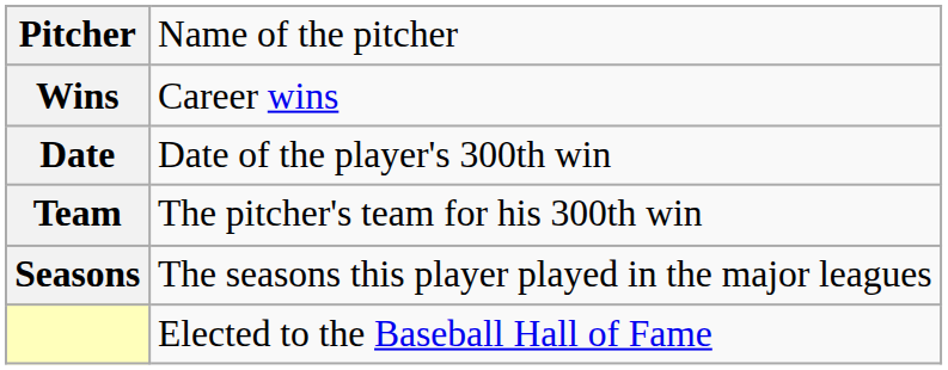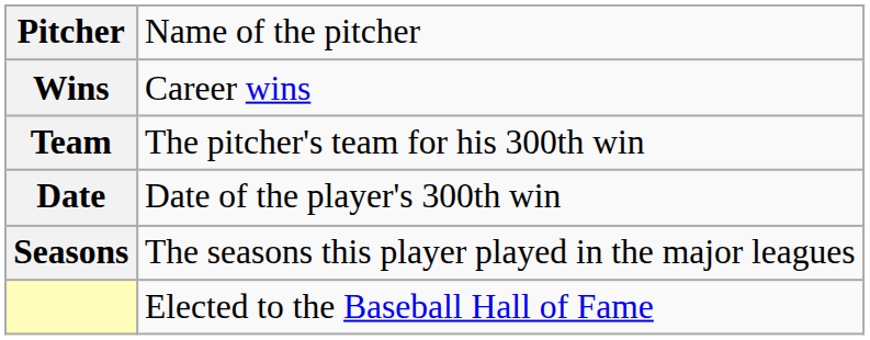 <table class="wikitable">
 <tr>
 <th scope="row">Pitcher</th>
 <td>Name of the pitcher</td>
 </tr>
 <tr>
 <th scope="row">Wins</th>
 <td>Career <a href='#'>wins</a></td>
 </tr>
 <tr>
+<th scope="row">Team</th>
+<td>The pitcher's team for his 300th win</td>
+</tr>
+<tr>
 <th scope="row">Date</th>
 <td>Date of the player's 300th win</td>
-</tr>
-<tr>
-<th scope="row">Team</th>
-<td>The pitcher's team for his 300th win</td>
 </tr>
 <tr>
 <th scope="row">Seasons</th>
 <td>The seasons this player played in the major leagues</td>
 </tr>
 <tr>
 <th scope="row" style="background:#ffb;"></th>
 <td>Elected to the <a href='#'>Baseball Hall of Fame</a></td>
 </tr>
 </table>
